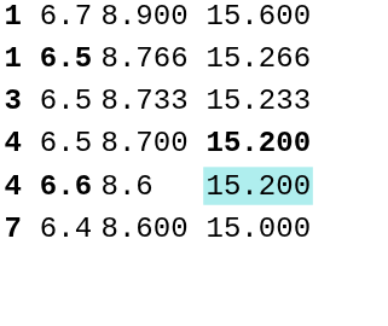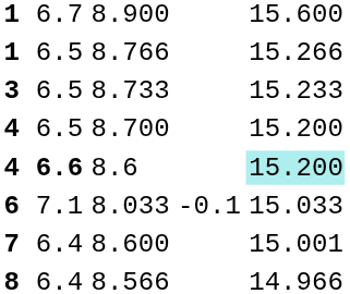 <table>
 <tr>
 <th scope=row style="text-align:center">1</th>
 <td align=left></td>
 <td>6.7</td>
 <td>8.900</td>
 <td></td>
 <td>15.600</td>
 </tr>
 <tr>
 <th scope=row style="text-align:center">1</th>
 <td align=left></td>
-<td><strong>6.5</strong></td>
+<td>6.5</td>
 <td>8.766</td>
 <td></td>
 <td>15.266</td>
 </tr>
 <tr>
 <th scope=row style="text-align:center">3</th>
 <td align=left></td>
 <td>6.5</td>
 <td>8.733</td>
 <td></td>
 <td>15.233</td>
 </tr>
 <tr>
 <th scope=row style="text-align:center">4</th>
 <td align=left></td>
 <td>6.5</td>
 <td>8.700</td>
 <td></td>
-<td><strong>15.200</strong></td>
+<td>15.200</td>
 </tr>
 <tr>
 <th scope=row style="text-align:center">4</th>
 <td align=left></td>
 <td><strong>6.6</strong></td>
 <td>8.6</td>
 <td></td>
 <td style="background: paleturquoise;">15.200</td>
 </tr>
 <tr>
+<th scope=row style="text-align:center">6</th>
+<td align=left></td>
+<td>7.1</td>
+<td>8.033</td>
+<td>-0.1</td>
+<td>15.033</td>
+</tr>
+<tr>
 <th scope=row style="text-align:center">7</th>
 <td align=left></td>
 <td>6.4</td>
 <td>8.600</td>
 <td></td>
-<td>15.000</td>
+<td>15.001</td>
+</tr>
+<tr>
+<th scope=row style="text-align:center">8</th>
+<td align=left></td>
+<td>6.4</td>
+<td>8.566</td>
+<td></td>
+<td>14.966</td>
 </tr>
 </table>
